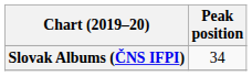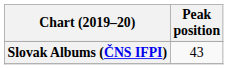 <table class="wikitable sortable plainrowheaders" style="text-align:center">
 <tr>
 <th scope="col">Chart (2019–20)</th>
 <th scope="col">Peak<br>position</th>
 </tr>
 <tr>
 </tr>
 <tr>
 </tr>
 <tr>
 </tr>
 <tr>
 </tr>
 <tr>
 </tr>
 <tr>
 </tr>
 <tr>
 </tr>
 <tr>
 </tr>
 <tr>
 </tr>
 <tr>
 </tr>
 <tr>
 </tr>
 <tr>
 </tr>
 <tr>
 </tr>
 <tr>
 </tr>
 <tr>
 </tr>
 <tr>
 <th scope="row">Slovak Albums (<a href='#'>ČNS IFPI</a>)</th>
-<td>34</td>
+<td>43</td>
 </tr>
 <tr>
 </tr>
 <tr>
 </tr>
 <tr>
 </tr>
 <tr>
 </tr>
 </table>
